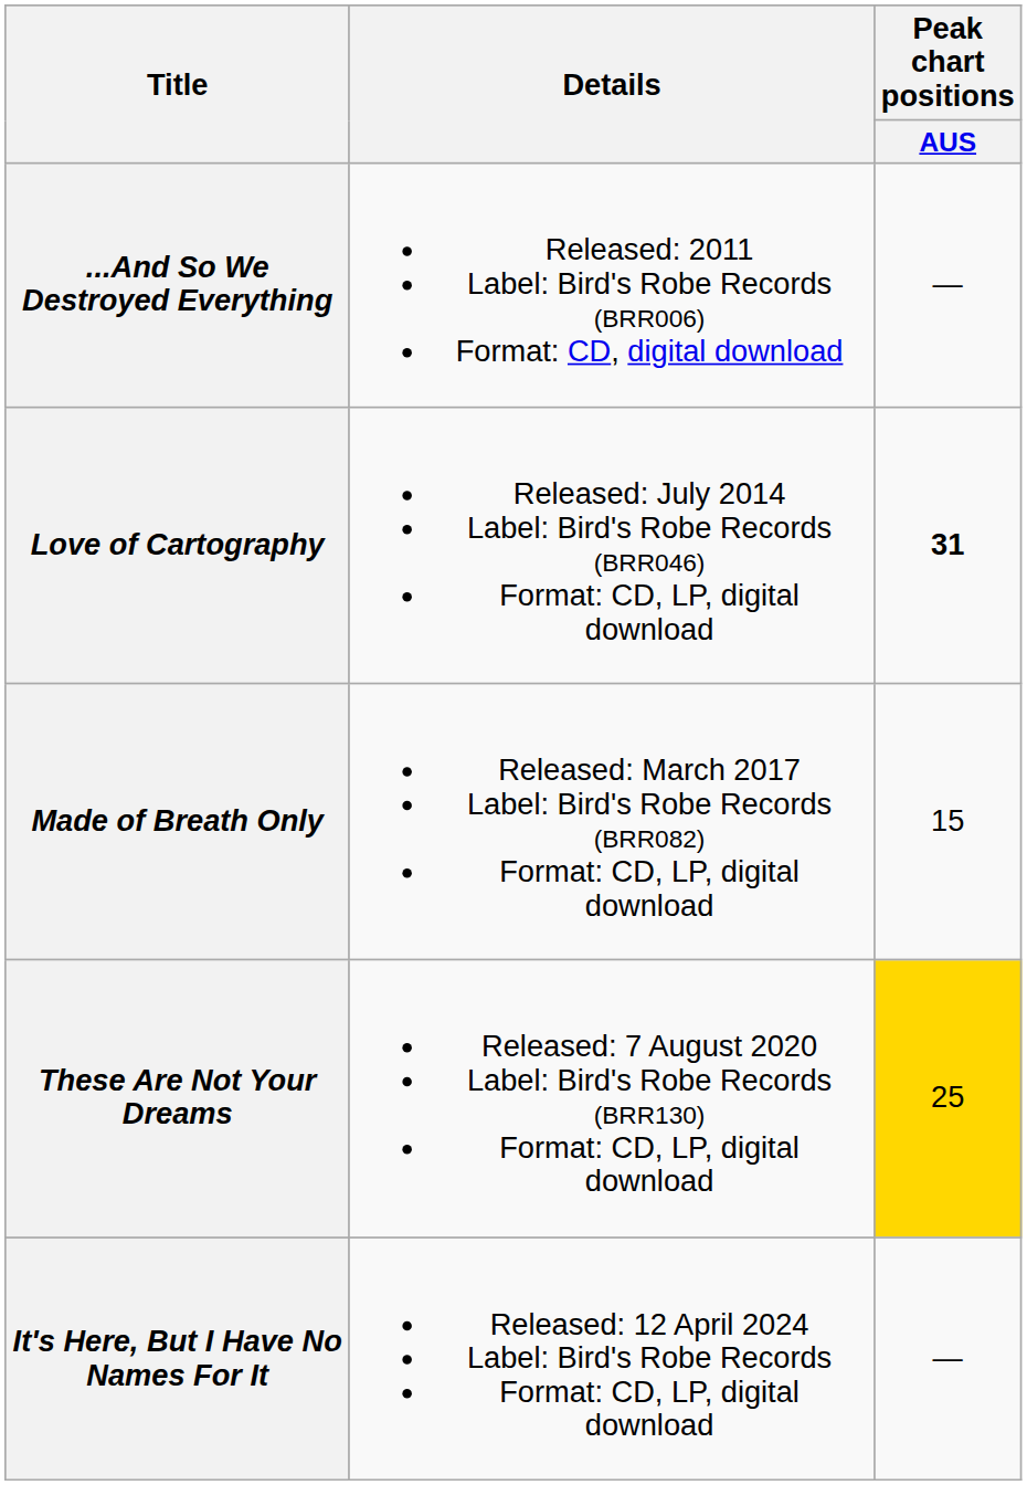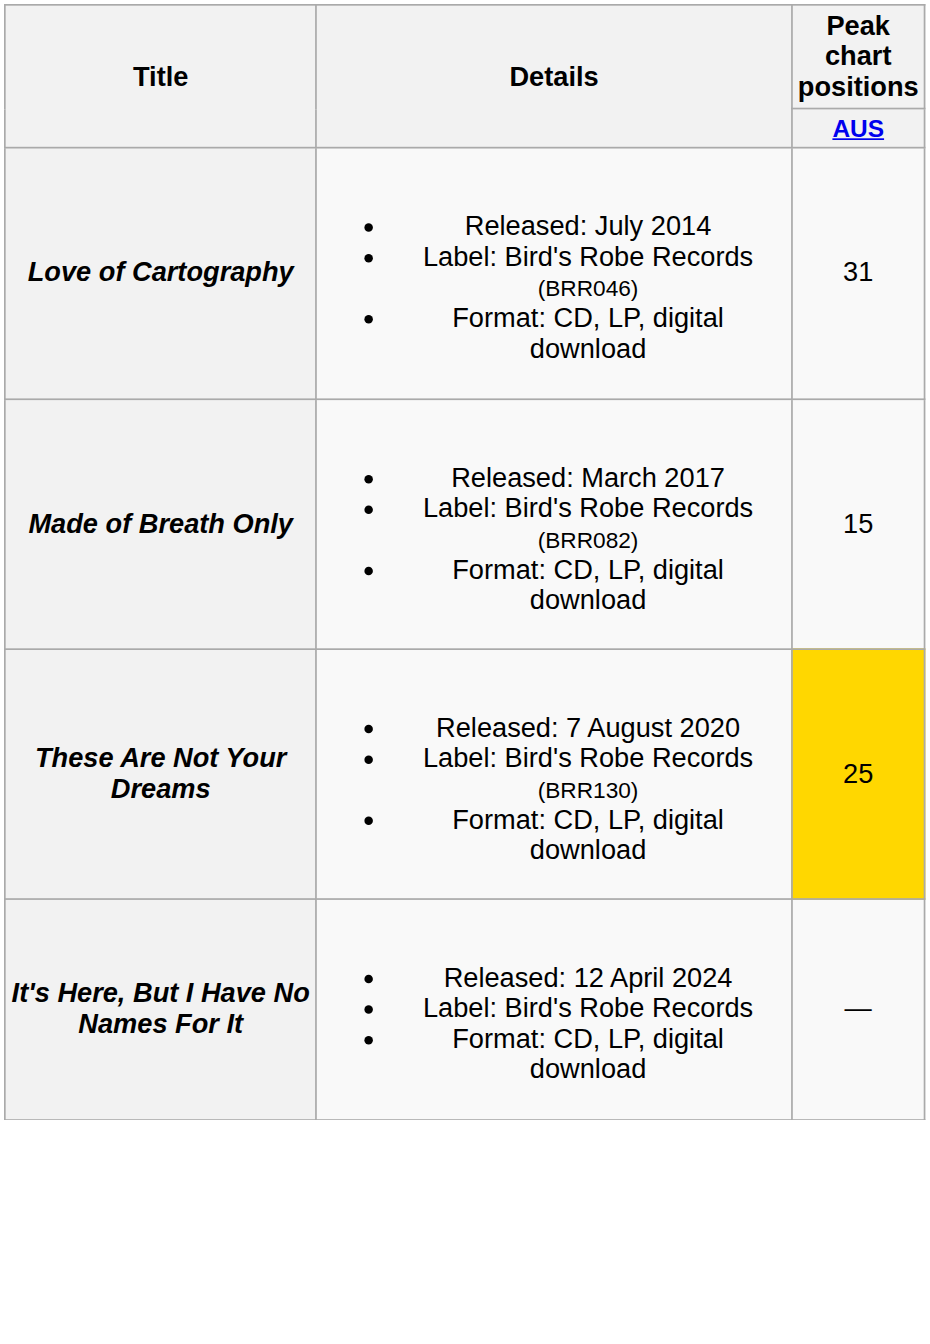 <table class="wikitable plainrowheaders" style="text-align:center;" border="1">
 <tr>
 <th scope="col" rowspan="2" style="width:11em;">Title</th>
 <th scope="col" rowspan="2" style="width:17em;">Details</th>
 <th scope="col" colspan="1">Peak chart positions</th>
 </tr>
 <tr>
 <th scope="col" style="width:3em;font-size:90%;"><a href='#'>AUS</a><br></th>
 </tr>
 <tr>
-<th scope="row"><em>...And So We Destroyed Everything</em></th>
-<td><br><ul><li>Released: 2011</li><li>Label: Bird's Robe Records <small>(BRR006)</small></li><li>Format: <a href='#'>CD</a>, <a href='#'>digital download</a></li></ul></td>
-<td>—</td>
-</tr>
-<tr>
 <th scope="row"><em>Love of Cartography</em></th>
 <td><br><ul><li>Released: July 2014</li><li>Label: Bird's Robe Records <small>(BRR046)</small></li><li>Format: CD, LP, digital download</li></ul></td>
-<td><strong>31</strong></td>
+<td>31</td>
 </tr>
 <tr>
 <th scope="row"><em>Made of Breath Only</em></th>
 <td><br><ul><li>Released: March 2017</li><li>Label: Bird's Robe Records <small>(BRR082)</small></li><li>Format: CD, LP, digital download</li></ul></td>
 <td>15</td>
 </tr>
 <tr>
 <th scope="row"><em>These Are Not Your Dreams</em></th>
 <td><br><ul><li>Released: 7 August 2020</li><li>Label: Bird's Robe Records <small>(BRR130)</small></li><li>Format: CD, LP, digital download</li></ul></td>
 <td style="background: gold;">25</td>
 </tr>
 <tr>
 <th scope="row"><em>It's Here, But I Have No Names For It</em></th>
 <td><br><ul><li>Released: 12 April 2024</li><li>Label: Bird's Robe Records</li><li>Format: CD, LP, digital download</li></ul></td>
 <td>—</td>
 </tr>
 </table>
